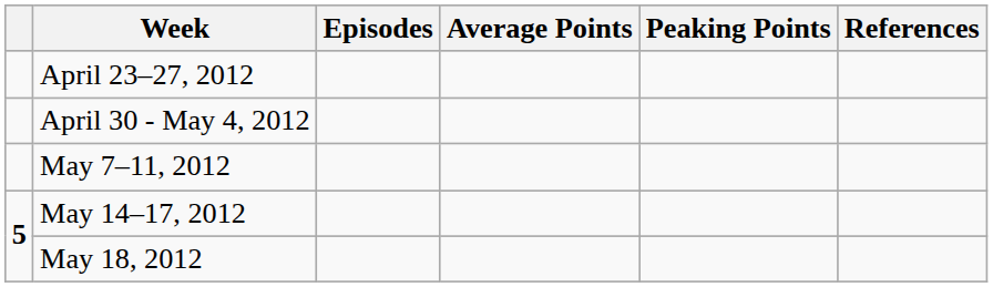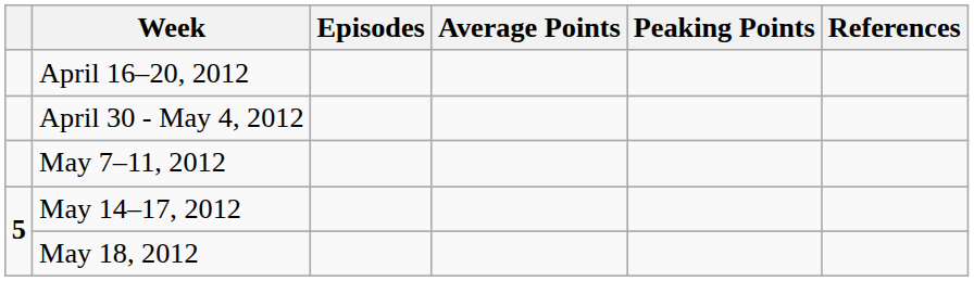 <table class="wikitable">
 <tr>
 <th></th>
 <th>Week</th>
 <th>Episodes</th>
 <th>Average Points</th>
 <th>Peaking Points</th>
 <th>References</th>
 </tr>
 <tr>
 <td></td>
-<td>April 23–27, 2012</td>
+<td>April 16–20, 2012</td>
 <td></td>
 <td></td>
 <td></td>
 <td></td>
 </tr>
 <tr>
 <td></td>
 <td>April 30 - May 4, 2012</td>
 <td></td>
 <td></td>
 <td></td>
 <td></td>
 </tr>
 <tr>
 <td></td>
 <td>May 7–11, 2012</td>
 <td></td>
 <td></td>
 <td></td>
 <td></td>
 </tr>
 <tr>
 <td rowspan=2 style="text-align:center;"><strong>5</strong></td>
 <td>May 14–17, 2012</td>
 <td></td>
 <td></td>
 <td></td>
 <td></td>
 </tr>
 <tr>
 <td>May 18, 2012</td>
 <td></td>
 <td></td>
 <td></td>
 <td></td>
 </tr>
 </table>
